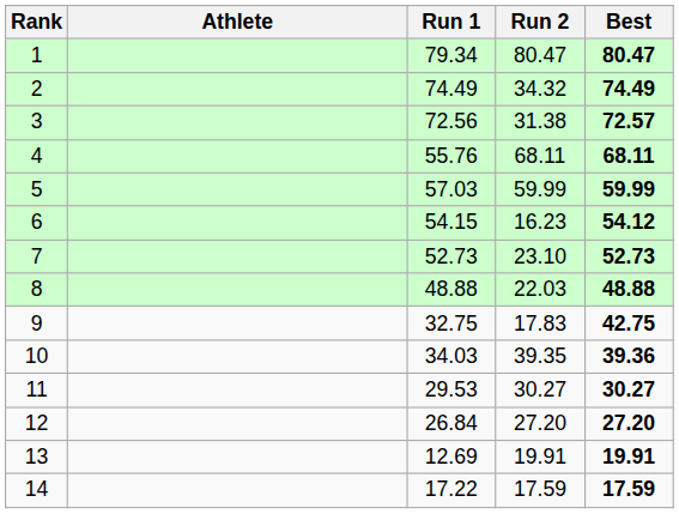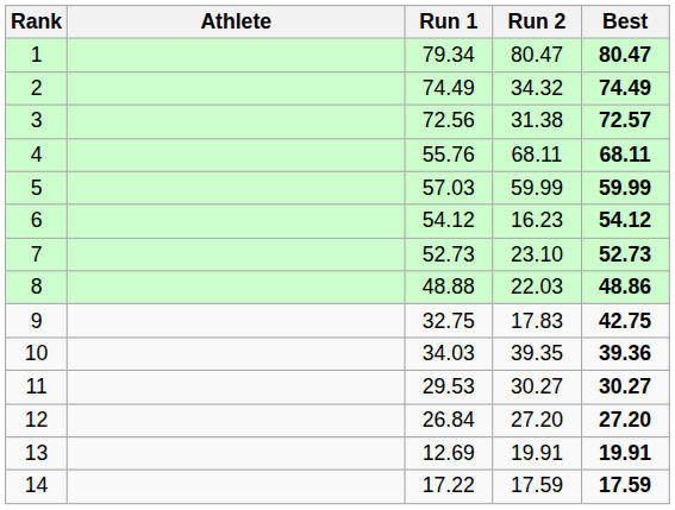 <table class=wikitable style="text-align:center">
 <tr>
 <th width=40>Rank</th>
 <th width=250>Athlete</th>
 <th width=60>Run 1</th>
 <th width=60>Run 2</th>
 <th width=60>Best</th>
 </tr>
 <tr bgcolor="ccffcc">
 <td>1</td>
 <td align=left></td>
 <td>79.34</td>
 <td>80.47</td>
 <td><strong>80.47</strong></td>
 </tr>
 <tr bgcolor="ccffcc">
 <td>2</td>
 <td align=left></td>
 <td>74.49</td>
 <td>34.32</td>
 <td><strong>74.49</strong></td>
 </tr>
 <tr bgcolor="ccffcc">
 <td>3</td>
 <td align=left></td>
 <td>72.56</td>
 <td>31.38</td>
 <td><strong>72.57</strong></td>
 </tr>
 <tr bgcolor="ccffcc">
 <td>4</td>
 <td align=left></td>
 <td>55.76</td>
 <td>68.11</td>
 <td><strong>68.11</strong></td>
 </tr>
 <tr bgcolor="ccffcc">
 <td>5</td>
 <td align=left></td>
 <td>57.03</td>
 <td>59.99</td>
 <td><strong>59.99</strong></td>
 </tr>
 <tr bgcolor="ccffcc">
 <td>6</td>
 <td align=left></td>
-<td>54.15</td>
+<td>54.12</td>
 <td>16.23</td>
 <td><strong>54.12</strong></td>
 </tr>
 <tr bgcolor="ccffcc">
 <td>7</td>
 <td align=left></td>
 <td>52.73</td>
 <td>23.10</td>
 <td><strong>52.73</strong></td>
 </tr>
 <tr bgcolor="ccffcc">
 <td>8</td>
 <td align=left></td>
 <td>48.88</td>
 <td>22.03</td>
-<td><strong>48.88</strong></td>
+<td><strong>48.86</strong></td>
 </tr>
 <tr>
 <td>9</td>
 <td align=left></td>
 <td>32.75</td>
 <td>17.83</td>
 <td><strong>42.75</strong></td>
 </tr>
 <tr>
 <td>10</td>
 <td align=left></td>
 <td>34.03</td>
 <td>39.35</td>
 <td><strong>39.36</strong></td>
 </tr>
 <tr>
 <td>11</td>
 <td align=left></td>
 <td>29.53</td>
 <td>30.27</td>
 <td><strong>30.27</strong></td>
 </tr>
 <tr>
 <td>12</td>
 <td align=left></td>
 <td>26.84</td>
 <td>27.20</td>
 <td><strong>27.20</strong></td>
 </tr>
 <tr>
 <td>13</td>
 <td align=left></td>
 <td>12.69</td>
 <td>19.91</td>
 <td><strong>19.91</strong></td>
 </tr>
 <tr>
 <td>14</td>
 <td align=left></td>
 <td>17.22</td>
 <td>17.59</td>
 <td><strong>17.59</strong></td>
 </tr>
 </table>
